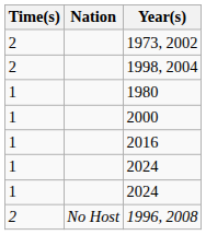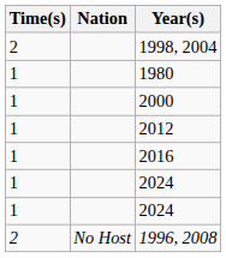 <table class="wikitable">
 <tr>
 <th>Time(s)</th>
 <th>Nation</th>
 <th>Year(s)</th>
-</tr>
-<tr>
-<td>2</td>
-<td></td>
-<td>1973, 2002</td>
 </tr>
 <tr>
 <td>2</td>
 <td></td>
 <td>1998, 2004</td>
 </tr>
 <tr>
 <td>1</td>
 <td></td>
 <td>1980</td>
 </tr>
 <tr>
 <td>1</td>
 <td></td>
 <td>2000</td>
+</tr>
+<tr>
+<td>1</td>
+<td></td>
+<td>2012</td>
 </tr>
 <tr>
 <td>1</td>
 <td></td>
 <td>2016</td>
 </tr>
 <tr>
 <td>1</td>
 <td></td>
 <td>2024</td>
 </tr>
 <tr>
 <td>1</td>
 <td></td>
 <td>2024</td>
 </tr>
 <tr>
 <td><em>2</em></td>
 <td><em>No Host</em></td>
 <td><em>1996, 2008</em></td>
 </tr>
 </table>
